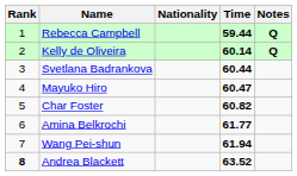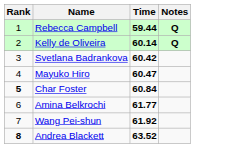 <table class="wikitable sortable" style="text-align:center">
 <tr>
 <th>Rank</th>
 <th>Name</th>
-<th>Nationality</th>
 <th>Time</th>
 <th>Notes</th>
 </tr>
 <tr bgcolor=ccffcc>
 <td>1</td>
 <td align=left><a href='#'>Rebecca Campbell</a></td>
-<td align=left></td>
 <td><strong>59.44</strong></td>
 <td><strong>Q</strong></td>
 </tr>
 <tr bgcolor=ccffcc>
 <td>2</td>
 <td align=left><a href='#'>Kelly de Oliveira</a></td>
-<td align=left></td>
 <td><strong>60.14</strong></td>
 <td><strong>Q</strong></td>
 </tr>
 <tr>
 <td>3</td>
 <td align=left><a href='#'>Svetlana Badrankova</a></td>
-<td align=left></td>
-<td><strong>60.44</strong></td>
+<td><strong>60.42</strong></td>
 <td></td>
 </tr>
 <tr>
 <td>4</td>
 <td align=left><a href='#'>Mayuko Hiro</a></td>
-<td align=left></td>
 <td><strong>60.47</strong></td>
 <td></td>
 </tr>
 <tr>
-<td>5</td>
+<td><strong>5</strong></td>
 <td align=left><a href='#'>Char Foster</a></td>
-<td align=left></td>
-<td><strong>60.82</strong></td>
+<td><strong>60.84</strong></td>
 <td></td>
 </tr>
 <tr>
 <td>6</td>
 <td align=left><a href='#'>Amina Belkrochi</a></td>
-<td align=left></td>
 <td><strong>61.77</strong></td>
 <td></td>
 </tr>
 <tr>
 <td>7</td>
 <td align=left><a href='#'>Wang Pei-shun</a></td>
-<td align=left></td>
-<td><strong>61.94</strong></td>
+<td><strong>61.92</strong></td>
 <td></td>
 </tr>
 <tr>
 <td><strong>8</strong></td>
 <td align=left><a href='#'>Andrea Blackett</a></td>
-<td align=left></td>
 <td><strong>63.52</strong></td>
 <td></td>
 </tr>
 </table>
